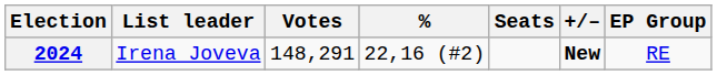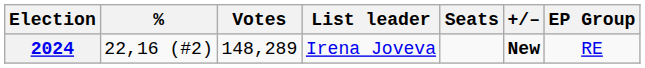 <table class=wikitable style="text-align: center;">
 <tr>
 <th>Election</th>
+<th>%</th>
+<th>Votes</th>
 <th>List leader</th>
-<th>Votes</th>
-<th>%</th>
 <th>Seats</th>
 <th>+/–</th>
 <th>EP Group</th>
 </tr>
 <tr>
 <th><a href='#'>2024</a></th>
+<td>22,16 (#2)</td>
+<td>148,289</td>
 <td><a href='#'>Irena Joveva</a></td>
-<td>148,291</td>
-<td>22,16 (#2)</td>
 <td></td>
 <td><strong>New</strong></td>
 <td><a href='#'>RE</a></td>
 </tr>
 </table>
